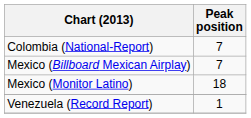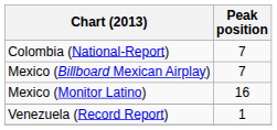 <table class="wikitable sortable">
 <tr>
 <th>Chart (2013)</th>
 <th>Peak<br>position</th>
 </tr>
 <tr>
 <td>Colombia (<a href='#'>National-Report</a>)</td>
 <td align="center">7</td>
 </tr>
 <tr>
 <td>Mexico (<a href='#'><em>Billboard</em> Mexican Airplay</a>)</td>
 <td style="text-align:center;">7</td>
 </tr>
 <tr>
 <td>Mexico (<a href='#'>Monitor Latino</a>)</td>
-<td align="center">18</td>
+<td align="center">16</td>
 </tr>
 <tr>
 </tr>
 <tr>
 </tr>
 <tr>
 </tr>
 <tr>
 </tr>
 <tr>
 <td>Venezuela (<a href='#'>Record Report</a>)</td>
 <td align="center">1</td>
 </tr>
 <tr>
 </tr>
 </table>
